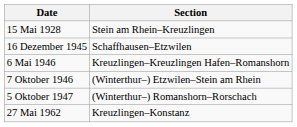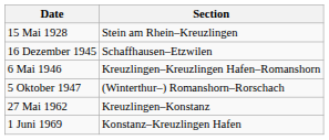 <table class="wikitable">
 <tr>
 <th>Date</th>
 <th>Section</th>
 </tr>
 <tr>
 <td>15 Mai 1928</td>
 <td>Stein am Rhein–Kreuzlingen</td>
 </tr>
 <tr>
 <td>16 Dezember 1945</td>
 <td>Schaffhausen–Etzwilen</td>
 </tr>
 <tr>
 <td>6 Mai 1946</td>
 <td>Kreuzlingen–Kreuzlingen Hafen–Romanshorn</td>
 </tr>
 <tr>
-<td>7 Oktober 1946</td>
-<td>(Winterthur–) Etzwilen–Stein am Rhein</td>
-</tr>
-<tr>
 <td>5 Oktober 1947</td>
 <td>(Winterthur–) Romanshorn–Rorschach</td>
 </tr>
 <tr>
 <td>27 Mai 1962</td>
 <td>Kreuzlingen–Konstanz</td>
 </tr>
+<tr>
+<td>1 Juni 1969</td>
+<td>Konstanz–Kreuzlingen Hafen</td>
+</tr>
 </table>
